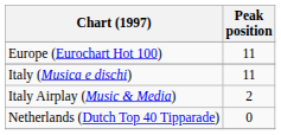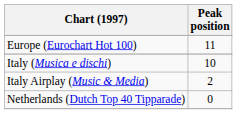 <table class="wikitable sortable">
 <tr>
 <th>Chart (1997)</th>
 <th>Peak<br>position</th>
 </tr>
 <tr>
 </tr>
 <tr>
 </tr>
 <tr>
 </tr>
 <tr>
 </tr>
 <tr>
 <td>Europe (<a href='#'>Eurochart Hot 100</a>)</td>
 <td align="center">11</td>
 </tr>
 <tr>
 </tr>
 <tr>
 </tr>
 <tr>
 </tr>
 <tr>
 </tr>
 <tr>
 <td>Italy (<em><a href='#'>Musica e dischi</a></em>)</td>
-<td align="center">11</td>
+<td align="center">10</td>
 </tr>
 <tr>
 <td>Italy Airplay (<em><a href='#'>Music & Media</a></em>)</td>
 <td align="center">2</td>
 </tr>
 <tr>
 <td>Netherlands (<a href='#'>Dutch Top 40 Tipparade</a>)</td>
 <td align="center">0</td>
 </tr>
 <tr>
 </tr>
 <tr>
 </tr>
 <tr>
 </tr>
 <tr>
 </tr>
 <tr>
 </tr>
 <tr>
 </tr>
 <tr>
 </tr>
 <tr>
 </tr>
 <tr>
 </tr>
 <tr>
 </tr>
 <tr>
 </tr>
 <tr>
 </tr>
 <tr>
 </tr>
 </table>
